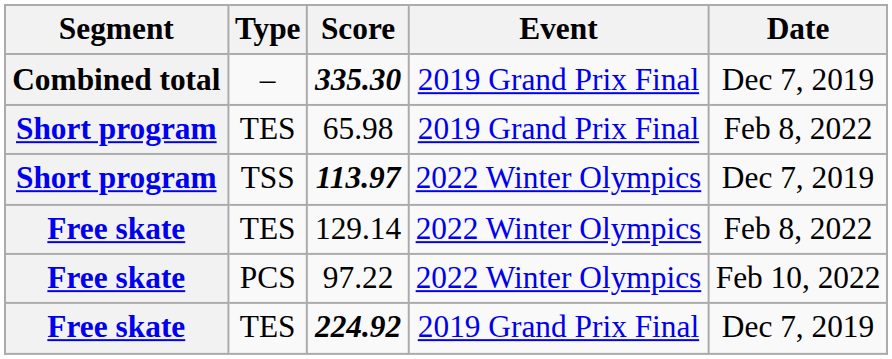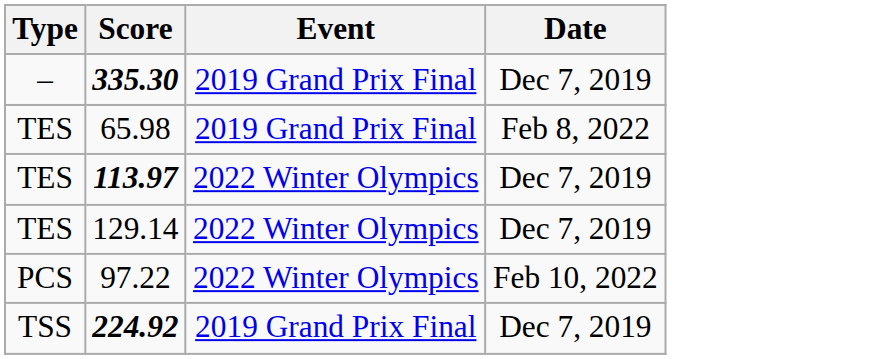 <table class="wikitable plainrowheaders" style="text-align:center">
 <tr>
-<th scope=col>Segment</th>
 <th scope=col>Type</th>
 <th scope=col>Score</th>
 <th scope=col>Event</th>
 <th scope=col>Date</th>
 </tr>
 <tr>
-<th scope=row>Combined total</th>
 <td>–</td>
 <td><strong><em>335.30</em></strong></td>
 <td><a href='#'>2019 Grand Prix Final</a></td>
 <td>Dec 7, 2019</td>
 </tr>
 <tr>
-<th scope=row><a href='#'>Short program</a></th>
 <td>TES</td>
 <td>65.98</td>
 <td><a href='#'>2019 Grand Prix Final</a></td>
 <td>Feb 8, 2022</td>
 </tr>
 <tr>
-<th scope=row><a href='#'>Short program</a></th>
-<td>TSS</td>
+<td>TES</td>
 <td><strong><em>113.97</em></strong></td>
 <td><a href='#'>2022 Winter Olympics</a></td>
 <td>Dec 7, 2019</td>
 </tr>
 <tr>
-<th scope=row><a href='#'>Free skate</a></th>
 <td>TES</td>
 <td>129.14</td>
 <td><a href='#'>2022 Winter Olympics</a></td>
-<td>Feb 8, 2022</td>
+<td>Dec 7, 2019</td>
 </tr>
 <tr>
-<th scope=row><a href='#'>Free skate</a></th>
 <td>PCS</td>
 <td>97.22</td>
 <td><a href='#'>2022 Winter Olympics</a></td>
 <td>Feb 10, 2022</td>
 </tr>
 <tr>
-<th scope=row><a href='#'>Free skate</a></th>
-<td>TES</td>
+<td>TSS</td>
 <td><strong><em>224.92</em></strong></td>
 <td><a href='#'>2019 Grand Prix Final</a></td>
 <td>Dec 7, 2019</td>
 </tr>
 </table>
